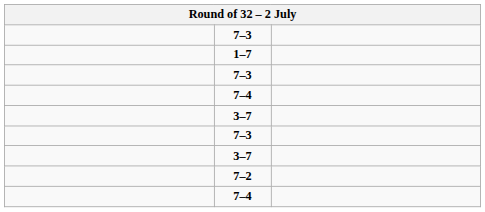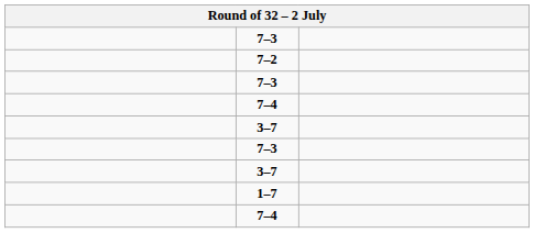 <table class="wikitable" style="text-align: center; font-size:90% ">
 <tr>
 <th colspan=3>Round of 32 – 2 July</th>
 </tr>
 <tr>
 <td align=left width="240"><strong></strong></td>
 <td align=center width="60"><strong>7–3</strong></td>
 <td align=left width="240"></td>
 </tr>
 <tr>
+<td align=left><strong></strong></td>
+<td align=center><strong>7–2</strong></td>
 <td align=left></td>
-<td align=center><strong>1–7</strong></td>
-<td align=left><strong></strong></td>
 </tr>
 <tr>
 <td align=left><strong></strong></td>
 <td align=center><strong>7–3</strong></td>
 <td align=left></td>
 </tr>
 <tr>
 <td align=left><strong></strong></td>
 <td align=center><strong>7–4</strong></td>
 <td align=left></td>
 </tr>
 <tr>
 <td align=left></td>
 <td align=center><strong>3–7</strong></td>
 <td align=left><strong></strong></td>
 </tr>
 <tr>
 <td align=left><strong></strong></td>
 <td align=center><strong>7–3</strong></td>
 <td align=left></td>
 </tr>
 <tr>
 <td align=left></td>
 <td align=center><strong>3–7</strong></td>
 <td align=left><strong></strong></td>
 </tr>
 <tr>
+<td align=left></td>
+<td align=center><strong>1–7</strong></td>
 <td align=left><strong></strong></td>
-<td align=center><strong>7–2</strong></td>
-<td align=left></td>
 </tr>
 <tr>
 <td align=left><strong></strong></td>
 <td align=center><strong>7–4</strong></td>
 <td align=left></td>
 </tr>
 </table>
